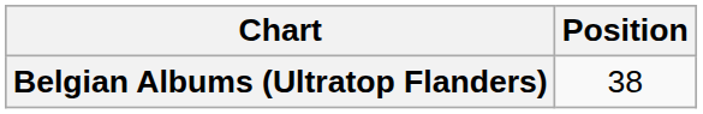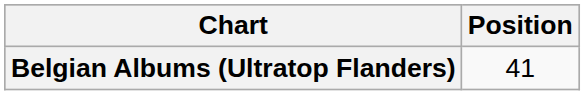 <table class="wikitable plainrowheaders" style="text-align:center">
 <tr>
 <th scope="col">Chart</th>
 <th scope="col">Position</th>
 </tr>
 <tr>
 <th scope="row">Belgian Albums (Ultratop Flanders)</th>
-<td>38</td>
+<td>41</td>
 </tr>
 </table>
